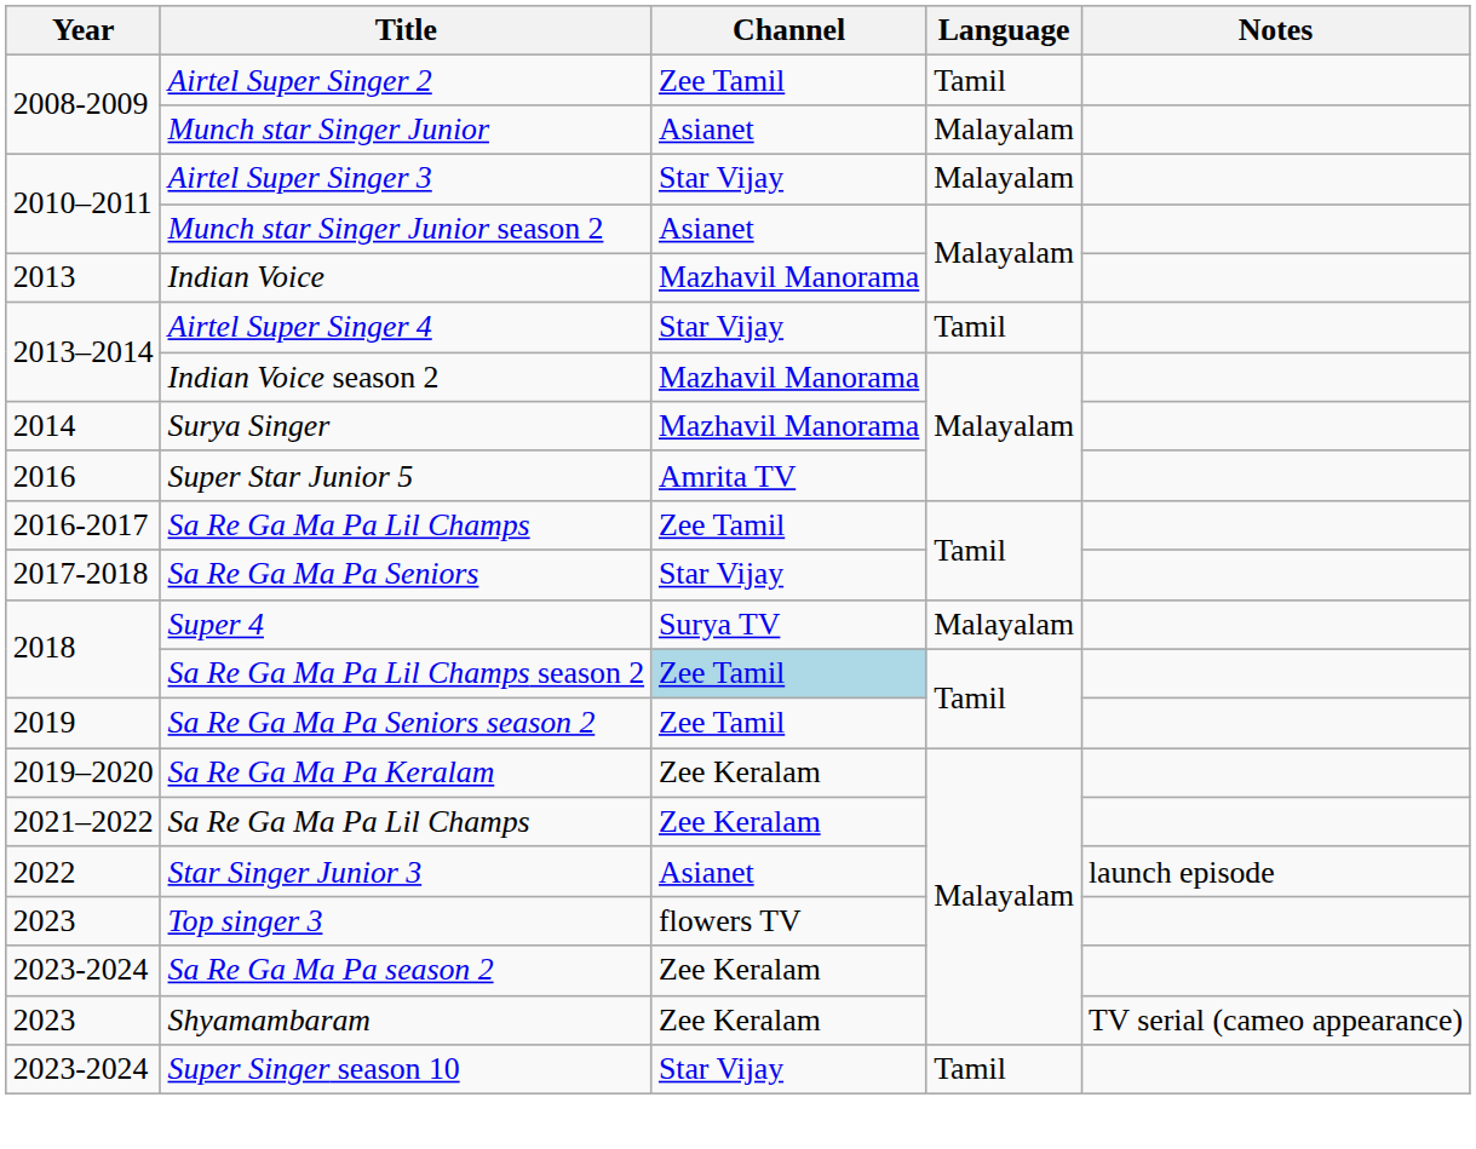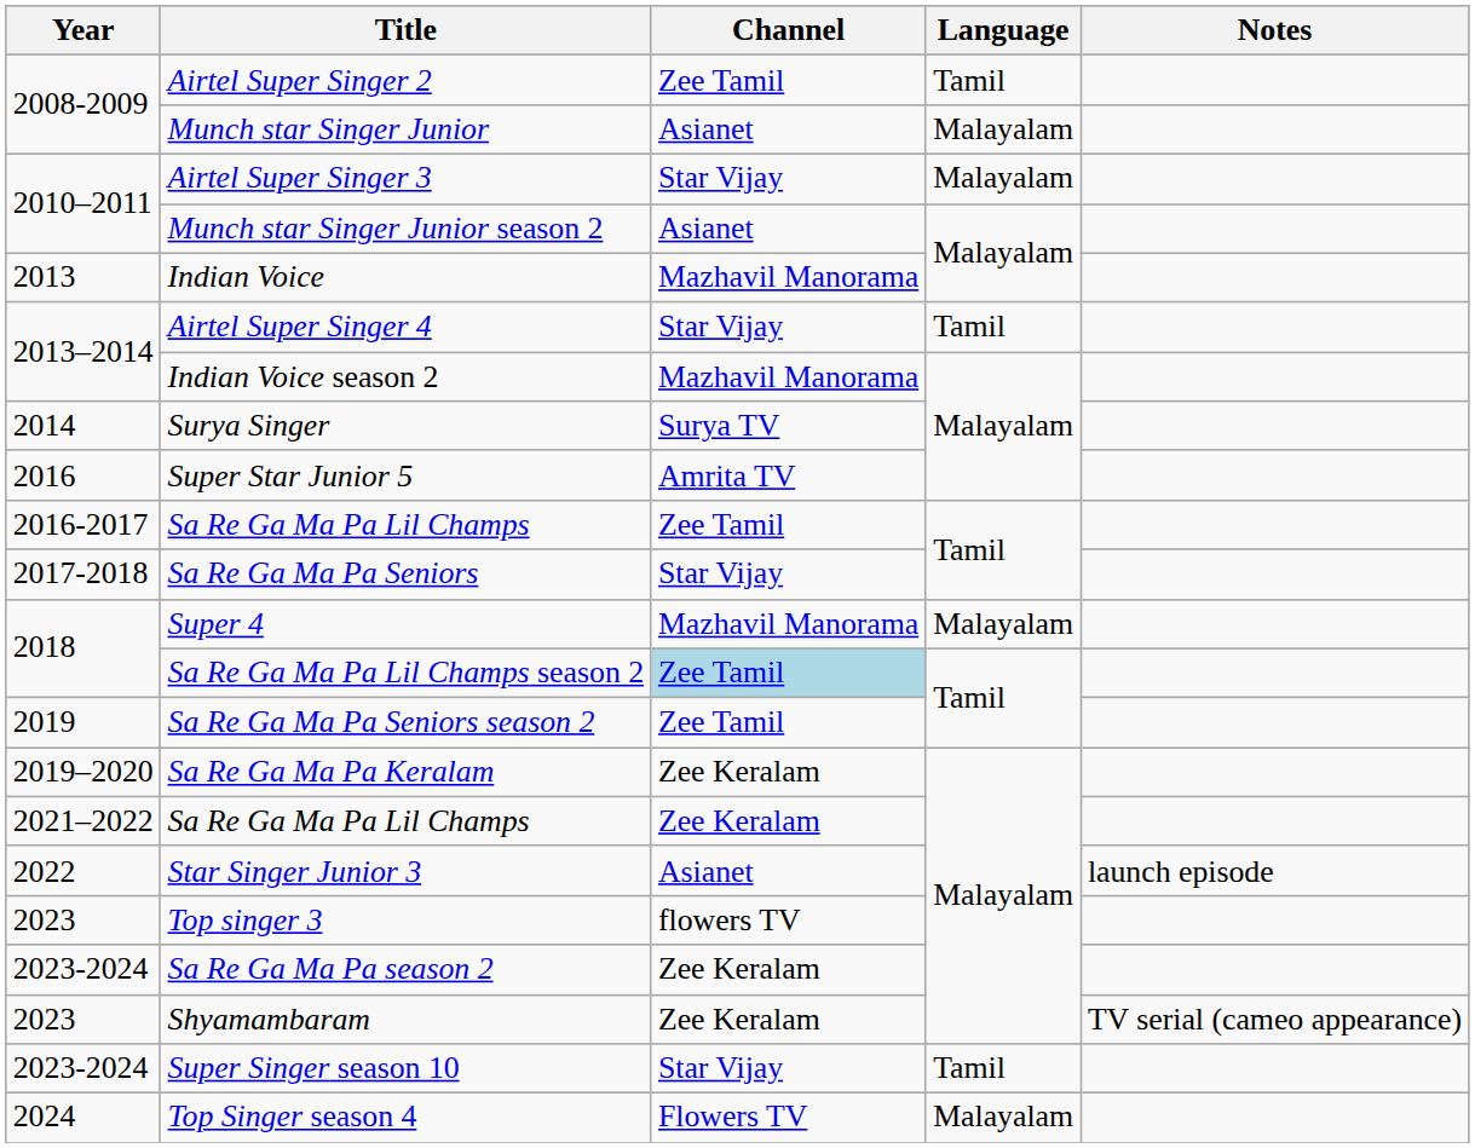 <table class="wikitable">
 <tr>
 <th>Year</th>
 <th>Title</th>
 <th>Channel</th>
 <th>Language</th>
 <th>Notes</th>
 </tr>
 <tr>
 <td rowspan="2">2008-2009</td>
 <td><em><a href='#'>Airtel Super Singer 2</a></em></td>
 <td><a href='#'>Zee Tamil</a></td>
 <td>Tamil</td>
 <td></td>
 </tr>
 <tr>
 <td><em><a href='#'>Munch star Singer Junior</a></em></td>
 <td><a href='#'>Asianet</a></td>
 <td>Malayalam</td>
 <td></td>
 </tr>
 <tr>
 <td rowspan="2">2010–2011</td>
 <td><em><a href='#'>Airtel Super Singer 3</a></em></td>
 <td><a href='#'>Star Vijay</a></td>
 <td>Malayalam</td>
 <td></td>
 </tr>
 <tr>
 <td><a href='#'><em>Munch star Singer Junior</em> season 2</a></td>
 <td><a href='#'>Asianet</a></td>
 <td rowspan="2">Malayalam</td>
 <td></td>
 </tr>
 <tr>
 <td>2013</td>
 <td><em>Indian Voice</em></td>
 <td><a href='#'>Mazhavil Manorama</a></td>
 <td></td>
 </tr>
 <tr>
 <td rowspan="2">2013–2014</td>
 <td><em><a href='#'>Airtel Super Singer 4</a></em></td>
 <td><a href='#'>Star Vijay</a></td>
 <td>Tamil</td>
 <td></td>
 </tr>
 <tr>
 <td><em>Indian Voice</em> season 2</td>
 <td><a href='#'>Mazhavil Manorama</a></td>
 <td rowspan="3">Malayalam</td>
 <td></td>
 </tr>
 <tr>
 <td>2014</td>
 <td><em>Surya Singer</em></td>
-<td><a href='#'>Mazhavil Manorama</a></td>
+<td><a href='#'>Surya TV</a></td>
 <td></td>
 </tr>
 <tr>
 <td>2016</td>
 <td><em>Super Star Junior 5</em></td>
 <td><a href='#'>Amrita TV</a></td>
 <td></td>
 </tr>
 <tr>
 <td>2016-2017</td>
 <td><em><a href='#'>Sa Re Ga Ma Pa Lil Champs</a></em></td>
 <td><a href='#'>Zee Tamil</a></td>
 <td rowspan="2">Tamil</td>
 <td></td>
 </tr>
 <tr>
 <td>2017-2018</td>
 <td><em><a href='#'>Sa Re Ga Ma Pa Seniors</a></em></td>
 <td><a href='#'>Star Vijay</a></td>
 <td></td>
 </tr>
 <tr>
 <td rowspan="2">2018</td>
 <td><em><a href='#'>Super 4</a></em></td>
-<td><a href='#'>Surya TV</a></td>
+<td><a href='#'>Mazhavil Manorama</a></td>
 <td>Malayalam</td>
 <td></td>
 </tr>
 <tr>
 <td><a href='#'><em>Sa Re Ga Ma Pa Lil Champs</em> season 2</a></td>
 <td style="background: lightblue;"><a href='#'>Zee Tamil</a></td>
 <td rowspan=2>Tamil</td>
 <td></td>
 </tr>
 <tr>
 <td>2019</td>
 <td><em><a href='#'>Sa Re Ga Ma Pa Seniors season 2</a></em></td>
 <td><a href='#'>Zee Tamil</a></td>
 <td></td>
 </tr>
 <tr>
 <td>2019–2020</td>
 <td><em><a href='#'>Sa Re Ga Ma Pa Keralam</a></em></td>
 <td>Zee Keralam</td>
 <td rowspan="6">Malayalam</td>
 <td></td>
 </tr>
 <tr>
 <td>2021–2022</td>
 <td><em>Sa Re Ga Ma Pa Lil Champs</em></td>
 <td><a href='#'>Zee Keralam</a></td>
 <td></td>
 </tr>
 <tr>
 <td>2022</td>
 <td><em><a href='#'>Star Singer Junior 3</a></em></td>
 <td><a href='#'>Asianet</a></td>
 <td>launch episode</td>
 </tr>
 <tr>
 <td>2023</td>
 <td><em><a href='#'>Top singer 3</a></em></td>
 <td>flowers TV</td>
 <td></td>
 </tr>
 <tr>
 <td>2023-2024</td>
 <td><em><a href='#'>Sa Re Ga Ma Pa season 2</a></em></td>
 <td>Zee Keralam</td>
 <td></td>
 </tr>
 <tr>
 <td>2023</td>
 <td><em>Shyamambaram</em></td>
 <td>Zee Keralam</td>
 <td>TV serial (cameo appearance)</td>
 </tr>
 <tr>
 <td>2023-2024</td>
 <td><a href='#'><em>Super Singer</em> season 10</a></td>
 <td><a href='#'>Star Vijay</a></td>
 <td>Tamil</td>
 <td></td>
 </tr>
+<tr>
+<td>2024</td>
+<td><a href='#'><em>Top Singer</em> season 4</a></td>
+<td><a href='#'>Flowers TV</a></td>
+<td>Malayalam</td>
+<td></td>
+</tr>
 </table>
